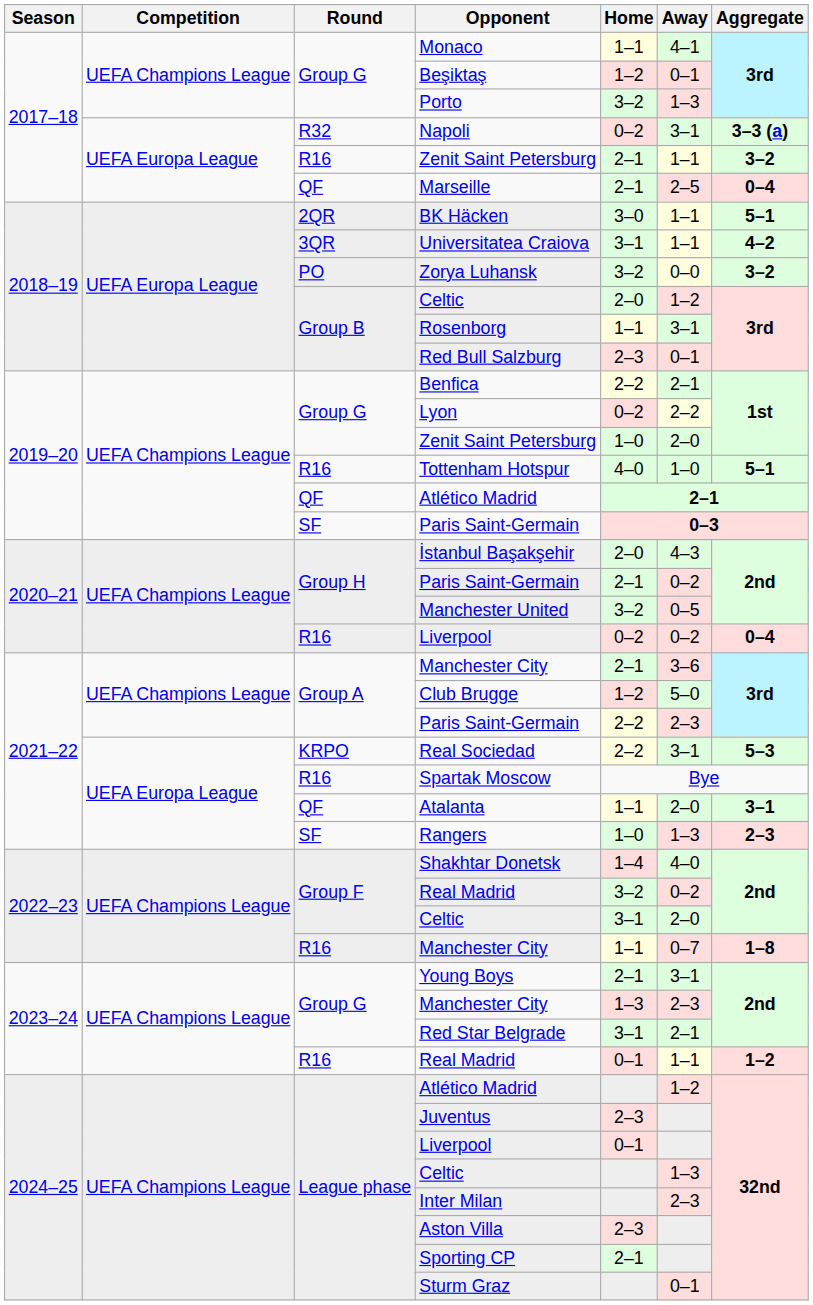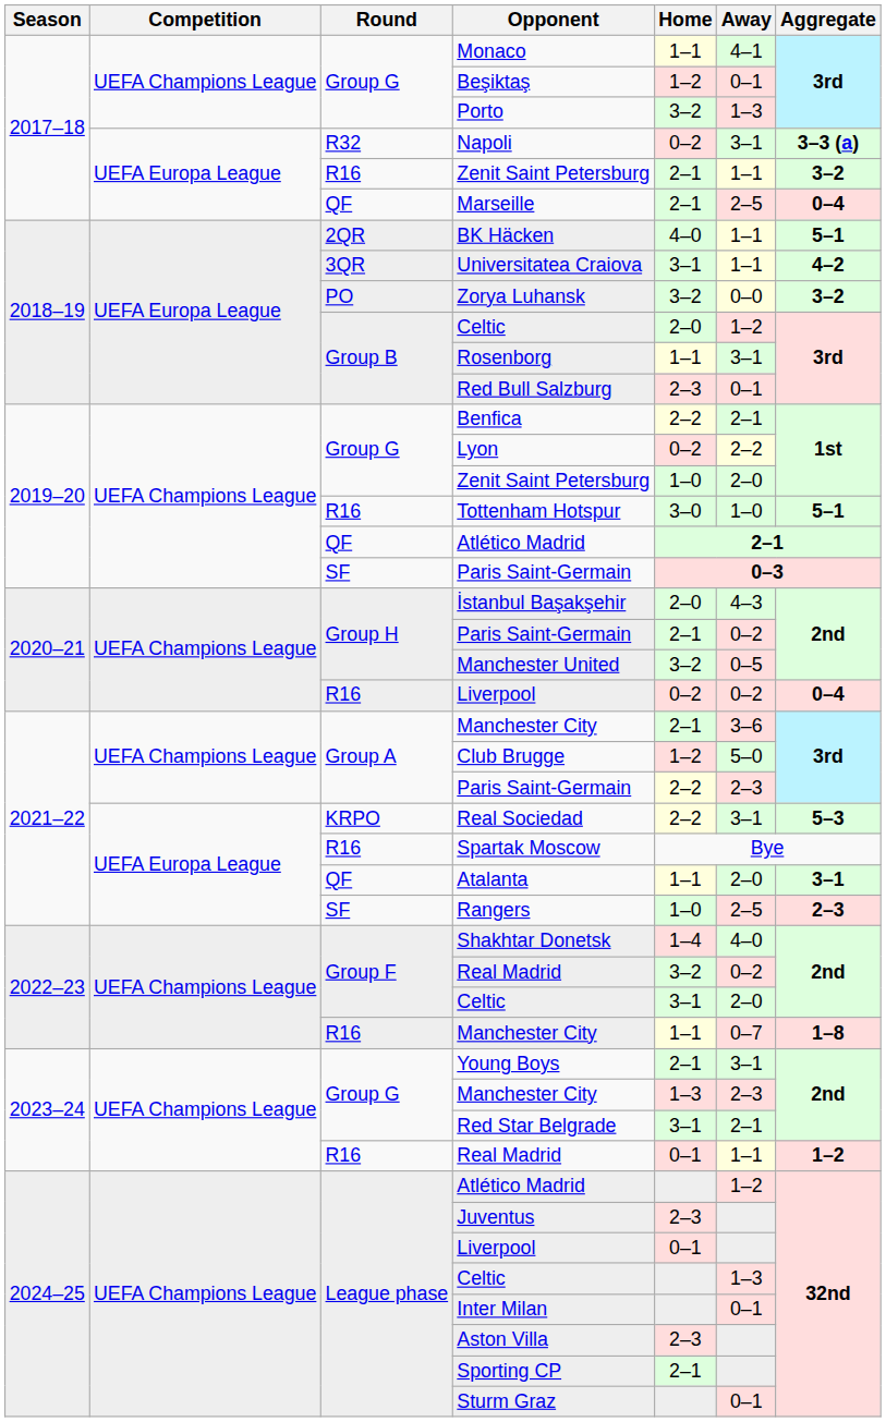 <table class="wikitable">
 <tr>
 <th>Season</th>
 <th>Competition</th>
 <th>Round</th>
 <th>Opponent</th>
 <th>Home</th>
 <th>Away</th>
 <th>Aggregate</th>
 </tr>
 <tr>
 <td rowspan="6"><a href='#'>2017–18</a></td>
 <td rowspan="3"><a href='#'>UEFA Champions League</a></td>
 <td rowspan="3"><a href='#'>Group G</a></td>
 <td> <a href='#'>Monaco</a></td>
 <td style="text-align:center; background:#ffd;">1–1</td>
 <td style="text-align:center; background:#dfd;">4–1</td>
 <td bgcolor=#BBF3FF style="text-align:center;" rowspan="3"><strong>3rd</strong></td>
 </tr>
 <tr>
 <td> <a href='#'>Beşiktaş</a></td>
 <td style="text-align:center; background:#fdd;">1–2</td>
 <td style="text-align:center; background:#fdd;">0–1</td>
 </tr>
 <tr>
 <td> <a href='#'>Porto</a></td>
 <td style="text-align:center; background:#dfd;">3–2</td>
 <td style="text-align:center; background:#fdd;">1–3</td>
 </tr>
 <tr>
 <td rowspan="3"><a href='#'>UEFA Europa League</a></td>
 <td><a href='#'>R32</a></td>
 <td> <a href='#'>Napoli</a></td>
 <td style="text-align:center; background:#fdd;">0–2</td>
 <td style="text-align:center; background:#dfd;">3–1</td>
 <td bgcolor="#ddffdd" style="text-align:center;"><strong>3–3 (<a href='#'>a</a>)</strong></td>
 </tr>
 <tr>
 <td><a href='#'>R16</a></td>
 <td> <a href='#'>Zenit Saint Petersburg</a></td>
 <td style="text-align:center; background:#dfd;">2–1</td>
 <td style="text-align:center; background:#ffd;">1–1</td>
 <td bgcolor="#ddffdd" style="text-align:center;"><strong>3–2</strong></td>
 </tr>
 <tr>
 <td><a href='#'>QF</a></td>
 <td> <a href='#'>Marseille</a></td>
 <td style="text-align:center; background:#dfd;">2–1</td>
 <td style="text-align:center; background:#fdd;">2–5</td>
 <td bgcolor="#ffdddd" style="text-align:center;"><strong>0–4</strong></td>
 </tr>
 <tr bgcolor=#EEEEEE>
 <td rowspan="6"><a href='#'>2018–19</a></td>
 <td rowspan="6"><a href='#'>UEFA Europa League</a></td>
 <td><a href='#'>2QR</a></td>
 <td> <a href='#'>BK Häcken</a></td>
-<td style="text-align:center; background:#dfd;">3–0</td>
+<td style="text-align:center; background:#dfd;">4–0</td>
 <td style="text-align:center; background:#ffd;">1–1</td>
 <td bgcolor="#ddffdd" style="text-align:center;"><strong>5–1</strong></td>
 </tr>
 <tr bgcolor=#EEEEEE>
 <td><a href='#'>3QR</a></td>
 <td> <a href='#'>Universitatea Craiova</a></td>
 <td style="text-align:center; background:#dfd;">3–1</td>
 <td style="text-align:center; background:#ffd;">1–1</td>
 <td bgcolor="#ddffdd" style="text-align:center;"><strong>4–2</strong></td>
 </tr>
 <tr bgcolor=#EEEEEE>
 <td><a href='#'>PO</a></td>
 <td> <a href='#'>Zorya Luhansk</a></td>
 <td style="text-align:center; background:#dfd;">3–2</td>
 <td style="text-align:center; background:#ffd;">0–0</td>
 <td bgcolor="#ddffdd" style="text-align:center;"><strong>3–2</strong></td>
 </tr>
 <tr bgcolor=#EEEEEE>
 <td rowspan="3"><a href='#'>Group B</a></td>
 <td> <a href='#'>Celtic</a></td>
 <td style="text-align:center; background:#dfd;">2–0</td>
 <td style="text-align:center; background:#fdd;">1–2</td>
 <td bgcolor="#ffdddd" style="text-align:center;" rowspan="3"><strong>3rd</strong></td>
 </tr>
 <tr bgcolor=#EEEEEE>
 <td> <a href='#'>Rosenborg</a></td>
 <td style="text-align:center; background:#ffd;">1–1</td>
 <td style="text-align:center; background:#dfd;">3–1</td>
 </tr>
 <tr bgcolor=#EEEEEE>
 <td> <a href='#'>Red Bull Salzburg</a></td>
 <td style="text-align:center; background:#fdd;">2–3</td>
 <td style="text-align:center; background:#fdd;">0–1</td>
 </tr>
 <tr>
 <td rowspan="6"><a href='#'>2019–20</a></td>
 <td rowspan="6"><a href='#'>UEFA Champions League</a></td>
 <td rowspan="3"><a href='#'>Group G</a></td>
 <td> <a href='#'>Benfica</a></td>
 <td style="text-align:center; background:#ffd;">2–2</td>
 <td style="text-align:center; background:#dfd;">2–1</td>
 <td bgcolor="#ddffdd" style="text-align:center;" rowspan="3"><strong>1st</strong></td>
 </tr>
 <tr>
 <td> <a href='#'>Lyon</a></td>
 <td style="text-align:center; background:#fdd;">0–2</td>
 <td style="text-align:center; background:#ffd;">2–2</td>
 </tr>
 <tr>
 <td> <a href='#'>Zenit Saint Petersburg</a></td>
 <td style="text-align:center; background:#dfd;">1–0</td>
 <td style="text-align:center; background:#dfd;">2–0</td>
 </tr>
 <tr>
 <td><a href='#'>R16</a></td>
 <td> <a href='#'>Tottenham Hotspur</a></td>
-<td style="text-align:center; background:#dfd;">4–0</td>
+<td style="text-align:center; background:#dfd;">3–0</td>
 <td style="text-align:center; background:#dfd;">1–0</td>
 <td bgcolor="#ddffdd" style="text-align:center;"><strong>5–1</strong></td>
 </tr>
 <tr>
 <td><a href='#'>QF</a></td>
 <td> <a href='#'>Atlético Madrid</a></td>
 <td colspan=3 style="text-align:center; background:#dfd;"><strong>2–1</strong></td>
 </tr>
 <tr>
 <td><a href='#'>SF</a></td>
 <td> <a href='#'>Paris Saint-Germain</a></td>
 <td colspan=3 style="text-align:center; background:#fdd;"><strong>0–3</strong></td>
 </tr>
 <tr bgcolor=#EEEEEE>
 <td rowspan="4"><a href='#'>2020–21</a></td>
 <td rowspan="4"><a href='#'>UEFA Champions League</a></td>
 <td rowspan="3"><a href='#'>Group H</a></td>
 <td> <a href='#'>İstanbul Başakşehir</a></td>
 <td style="text-align:center; background:#dfd;">2–0</td>
 <td style="text-align:center; background:#dfd;">4–3</td>
 <td bgcolor="#ddffdd" style="text-align:center;" rowspan="3"><strong>2nd</strong></td>
 </tr>
 <tr bgcolor=#EEEEEE>
 <td> <a href='#'>Paris Saint-Germain</a></td>
 <td style="text-align:center; background:#dfd;">2–1</td>
 <td style="text-align:center; background:#fdd;">0–2</td>
 </tr>
 <tr bgcolor=#EEEEEE>
 <td> <a href='#'>Manchester United</a></td>
 <td style="text-align:center; background:#dfd;">3–2</td>
 <td style="text-align:center; background:#fdd;">0–5</td>
 </tr>
 <tr bgcolor=#EEEEEE>
 <td><a href='#'>R16</a></td>
 <td> <a href='#'>Liverpool</a></td>
 <td style="text-align:center; background:#fdd;">0–2</td>
 <td style="text-align:center; background:#fdd;">0–2</td>
 <td bgcolor="#ffdddd" style="text-align:center;"><strong>0–4</strong></td>
 </tr>
 <tr>
 <td rowspan="7"><a href='#'>2021–22</a></td>
 <td rowspan="3"><a href='#'>UEFA Champions League</a></td>
 <td rowspan="3"><a href='#'>Group A</a></td>
 <td> <a href='#'>Manchester City</a></td>
 <td style="text-align:center; background:#dfd;">2–1</td>
 <td style="text-align:center; background:#fdd;">3–6</td>
 <td bgcolor=#BBF3FF style="text-align:center;" rowspan="3"><strong>3rd</strong></td>
 </tr>
 <tr>
 <td> <a href='#'>Club Brugge</a></td>
 <td style="text-align:center; background:#fdd;">1–2</td>
 <td style="text-align:center; background:#dfd;">5–0</td>
 </tr>
 <tr>
 <td> <a href='#'>Paris Saint-Germain</a></td>
 <td style="text-align:center; background:#ffd;">2–2</td>
 <td style="text-align:center; background:#fdd;">2–3</td>
 </tr>
 <tr>
 <td rowspan="4"><a href='#'>UEFA Europa League</a></td>
 <td><a href='#'>KRPO</a></td>
 <td> <a href='#'>Real Sociedad</a></td>
 <td style="text-align:center; background:#ffd;">2–2</td>
 <td style="text-align:center; background:#dfd;">3–1</td>
 <td bgcolor="#ddffdd" style="text-align:center;"><strong>5–3</strong></td>
 </tr>
 <tr>
 <td><a href='#'>R16</a></td>
 <td> <a href='#'>Spartak Moscow</a></td>
 <td colspan="3" style="text-align:center;"><a href='#'>Bye</a></td>
 </tr>
 <tr>
 <td><a href='#'>QF</a></td>
 <td> <a href='#'>Atalanta</a></td>
 <td style="text-align:center; background:#ffd;">1–1</td>
 <td style="text-align:center; background:#dfd;">2–0</td>
 <td bgcolor="#ddffdd" style="text-align:center;"><strong>3–1</strong></td>
 </tr>
 <tr>
 <td><a href='#'>SF</a></td>
 <td> <a href='#'>Rangers</a></td>
 <td style="text-align:center; background:#dfd;">1–0</td>
-<td style="text-align:center; background:#fdd;">1–3</td>
+<td style="text-align:center; background:#fdd;">2–5</td>
 <td bgcolor="#ffdddd" style="text-align:center;"><strong>2–3</strong></td>
 </tr>
 <tr bgcolor=#EEEEEE>
 <td rowspan="4"><a href='#'>2022–23</a></td>
 <td rowspan="4"><a href='#'>UEFA Champions League</a></td>
 <td rowspan="3"><a href='#'>Group F</a></td>
 <td> <a href='#'>Shakhtar Donetsk</a></td>
 <td style="text-align:center; background:#fdd;">1–4</td>
 <td style="text-align:center; background:#dfd;">4–0</td>
 <td bgcolor="#ddffdd" style="text-align:center;" rowspan="3"><strong>2nd</strong></td>
 </tr>
 <tr bgcolor=#EEEEEE>
 <td> <a href='#'>Real Madrid</a></td>
 <td style="text-align:center; background:#dfd;">3–2</td>
 <td style="text-align:center; background:#fdd;">0–2</td>
 </tr>
 <tr bgcolor=#EEEEEE>
 <td> <a href='#'>Celtic</a></td>
 <td style="text-align:center; background:#dfd;">3–1</td>
 <td style="text-align:center; background:#dfd;">2–0</td>
 </tr>
 <tr bgcolor=#EEEEEE>
 <td><a href='#'>R16</a></td>
 <td> <a href='#'>Manchester City</a></td>
 <td style="text-align:center; background:#ffd;">1–1</td>
 <td style="text-align:center; background:#fdd;">0–7</td>
 <td bgcolor="#ffdddd" style="text-align:center;"><strong>1–8</strong></td>
 </tr>
 <tr>
 <td rowspan="4"><a href='#'>2023–24</a></td>
 <td rowspan="4"><a href='#'>UEFA Champions League</a></td>
 <td rowspan="3"><a href='#'>Group G</a></td>
 <td> <a href='#'>Young Boys</a></td>
 <td style="text-align:center; background:#dfd;">2–1</td>
 <td style="text-align:center; background:#dfd;">3–1</td>
 <td bgcolor="#ddffdd" style="text-align:center;" rowspan="3"><strong>2nd</strong></td>
 </tr>
 <tr>
 <td> <a href='#'>Manchester City</a></td>
 <td style="text-align:center; background:#fdd;">1–3</td>
 <td style="text-align:center; background:#fdd;">2–3</td>
 </tr>
 <tr>
 <td> <a href='#'>Red Star Belgrade</a></td>
 <td style="text-align:center; background:#dfd;">3–1</td>
 <td style="text-align:center; background:#dfd;">2–1</td>
 </tr>
 <tr>
 <td><a href='#'>R16</a></td>
 <td> <a href='#'>Real Madrid</a></td>
 <td style="text-align:center;background:#fdd;">0–1</td>
 <td style="text-align:center; background:#ffd;">1–1</td>
 <td bgcolor="#ffdddd" style="text-align:center;"><strong>1–2</strong></td>
 </tr>
 <tr bgcolor=#EEEEEE>
 <td rowspan="8"><a href='#'>2024–25</a></td>
 <td rowspan="8"><a href='#'>UEFA Champions League</a></td>
 <td rowspan="8"><a href='#'>League phase</a></td>
 <td> <a href='#'>Atlético Madrid</a></td>
 <td></td>
 <td style="text-align:center; background:#fdd;">1–2</td>
 <td bgcolor="#ffdddd" style="text-align:center;" rowspan="8"><strong>32nd</strong></td>
 </tr>
 <tr bgcolor=#EEEEEE>
 <td> <a href='#'>Juventus</a></td>
 <td style="text-align:center; background:#fdd;">2–3</td>
 <td></td>
 </tr>
 <tr bgcolor=#EEEEEE>
 <td> <a href='#'>Liverpool</a></td>
 <td style="text-align:center; background:#fdd;">0–1</td>
 <td></td>
 </tr>
 <tr bgcolor=#EEEEEE>
 <td> <a href='#'>Celtic</a></td>
 <td></td>
 <td style="text-align:center; background:#fdd;">1–3</td>
 </tr>
 <tr bgcolor=#EEEEEE>
 <td> <a href='#'>Inter Milan</a></td>
 <td></td>
-<td style="text-align:center; background:#fdd;">2–3</td>
+<td style="text-align:center; background:#fdd;">0–1</td>
 </tr>
 <tr bgcolor=#EEEEEE>
 <td> <a href='#'>Aston Villa</a></td>
 <td style="text-align:center; background:#fdd;">2–3</td>
 <td></td>
 </tr>
 <tr bgcolor=#EEEEEE>
 <td> <a href='#'>Sporting CP</a></td>
 <td style="text-align:center; background:#dfd;">2–1</td>
 <td></td>
 </tr>
 <tr bgcolor=#EEEEEE>
 <td> <a href='#'>Sturm Graz</a></td>
 <td></td>
 <td style="text-align:center;background:#fdd;">0–1</td>
 </tr>
 </table>
